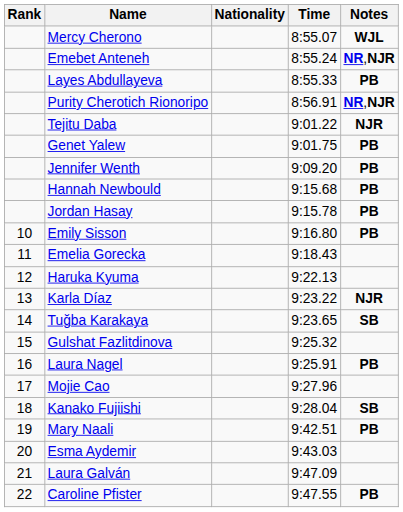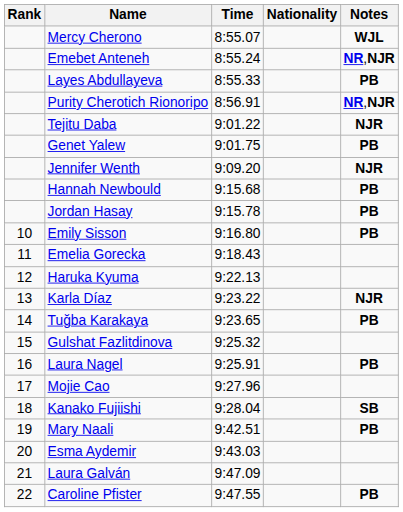 <table class="wikitable sortable" style="text-align:center">
 <tr>
 <th>Rank</th>
 <th>Name</th>
+<th>Time</th>
 <th>Nationality</th>
-<th>Time</th>
 <th>Notes</th>
 </tr>
 <tr>
 <td></td>
 <td align=left><a href='#'>Mercy Cherono</a></td>
+<td>8:55.07</td>
 <td align=left></td>
-<td>8:55.07</td>
 <td><strong>WJL</strong></td>
 </tr>
 <tr>
 <td></td>
 <td align=left><a href='#'>Emebet Anteneh</a></td>
+<td>8:55.24</td>
 <td align=left></td>
-<td>8:55.24</td>
 <td><strong><a href='#'>NR</a></strong>,<strong>NJR</strong></td>
 </tr>
 <tr>
 <td></td>
 <td align=left><a href='#'>Layes Abdullayeva</a></td>
+<td>8:55.33</td>
 <td align=left></td>
-<td>8:55.33</td>
 <td><strong>PB</strong></td>
 </tr>
 <tr>
 <td></td>
 <td align=left><a href='#'>Purity Cherotich Rionoripo</a></td>
+<td>8:56.91</td>
 <td align=left></td>
-<td>8:56.91</td>
 <td><strong><a href='#'>NR</a></strong>,<strong>NJR</strong></td>
 </tr>
 <tr>
 <td></td>
 <td align=left><a href='#'>Tejitu Daba</a></td>
+<td>9:01.22</td>
 <td align=left></td>
-<td>9:01.22</td>
 <td><strong>NJR</strong></td>
 </tr>
 <tr>
 <td></td>
 <td align=left><a href='#'>Genet Yalew</a></td>
+<td>9:01.75</td>
 <td align=left></td>
-<td>9:01.75</td>
 <td><strong>PB</strong></td>
 </tr>
 <tr>
 <td></td>
 <td align=left><a href='#'>Jennifer Wenth</a></td>
+<td>9:09.20</td>
 <td align=left></td>
-<td>9:09.20</td>
-<td><strong>PB</strong></td>
+<td><strong>NJR</strong></td>
 </tr>
 <tr>
 <td></td>
 <td align=left><a href='#'>Hannah Newbould</a></td>
+<td>9:15.68</td>
 <td align=left></td>
-<td>9:15.68</td>
 <td><strong>PB</strong></td>
 </tr>
 <tr>
 <td></td>
 <td align=left><a href='#'>Jordan Hasay</a></td>
+<td>9:15.78</td>
 <td align=left></td>
-<td>9:15.78</td>
 <td><strong>PB</strong></td>
 </tr>
 <tr>
 <td>10</td>
 <td align=left><a href='#'>Emily Sisson</a></td>
+<td>9:16.80</td>
 <td align=left></td>
-<td>9:16.80</td>
 <td><strong>PB</strong></td>
 </tr>
 <tr>
 <td>11</td>
 <td align=left><a href='#'>Emelia Gorecka</a></td>
+<td>9:18.43</td>
 <td align=left></td>
-<td>9:18.43</td>
 <td></td>
 </tr>
 <tr>
 <td>12</td>
 <td align=left><a href='#'>Haruka Kyuma</a></td>
+<td>9:22.13</td>
 <td align=left></td>
-<td>9:22.13</td>
 <td></td>
 </tr>
 <tr>
 <td>13</td>
 <td align=left><a href='#'>Karla Díaz</a></td>
+<td>9:23.22</td>
 <td align=left></td>
-<td>9:23.22</td>
 <td><strong>NJR</strong></td>
 </tr>
 <tr>
 <td>14</td>
 <td align=left><a href='#'>Tuğba Karakaya</a></td>
+<td>9:23.65</td>
 <td align=left></td>
-<td>9:23.65</td>
-<td><strong>SB</strong></td>
+<td><strong>PB</strong></td>
 </tr>
 <tr>
 <td>15</td>
 <td align=left><a href='#'>Gulshat Fazlitdinova</a></td>
+<td>9:25.32</td>
 <td align=left></td>
-<td>9:25.32</td>
 <td></td>
 </tr>
 <tr>
 <td>16</td>
 <td align=left><a href='#'>Laura Nagel</a></td>
+<td>9:25.91</td>
 <td align=left></td>
-<td>9:25.91</td>
 <td><strong>PB</strong></td>
 </tr>
 <tr>
 <td>17</td>
 <td align=left><a href='#'>Mojie Cao</a></td>
+<td>9:27.96</td>
 <td align=left></td>
-<td>9:27.96</td>
 <td></td>
 </tr>
 <tr>
 <td>18</td>
 <td align=left><a href='#'>Kanako Fujiishi</a></td>
+<td>9:28.04</td>
 <td align=left></td>
-<td>9:28.04</td>
 <td><strong>SB</strong></td>
 </tr>
 <tr>
 <td>19</td>
 <td align=left><a href='#'>Mary Naali</a></td>
+<td>9:42.51</td>
 <td align=left></td>
-<td>9:42.51</td>
 <td><strong>PB</strong></td>
 </tr>
 <tr>
 <td>20</td>
 <td align=left><a href='#'>Esma Aydemir</a></td>
+<td>9:43.03</td>
 <td align=left></td>
-<td>9:43.03</td>
 <td></td>
 </tr>
 <tr>
 <td>21</td>
 <td align=left><a href='#'>Laura Galván</a></td>
+<td>9:47.09</td>
 <td align=left></td>
-<td>9:47.09</td>
 <td></td>
 </tr>
 <tr>
 <td>22</td>
 <td align=left><a href='#'>Caroline Pfister</a></td>
+<td>9:47.55</td>
 <td align=left></td>
-<td>9:47.55</td>
 <td><strong>PB</strong></td>
 </tr>
 </table>
